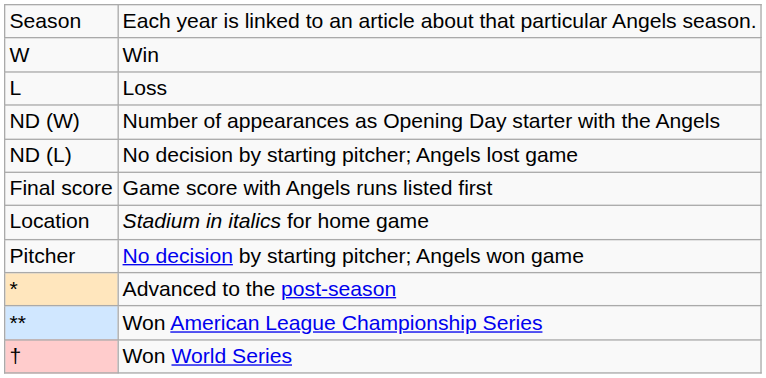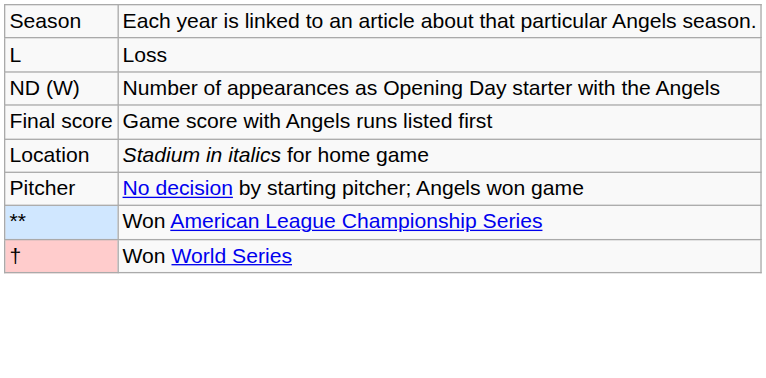 <table class="wikitable" style="font-size:100%;">
 <tr>
 <td>Season</td>
 <td>Each year is linked to an article about that particular Angels season.</td>
-</tr>
-<tr>
-<td>W</td>
-<td>Win</td>
 </tr>
 <tr>
 <td>L</td>
 <td>Loss</td>
 </tr>
 <tr>
 <td>ND (W)</td>
 <td>Number of appearances as Opening Day starter with the Angels</td>
-</tr>
-<tr>
-<td>ND (L)</td>
-<td>No decision by starting pitcher; Angels lost game</td>
 </tr>
 <tr>
 <td>Final score</td>
 <td>Game score with Angels runs listed first</td>
 </tr>
 <tr>
 <td>Location</td>
 <td><em>Stadium in italics</em> for home game</td>
 </tr>
 <tr>
 <td>Pitcher </td>
 <td><a href='#'>No decision</a> by starting pitcher; Angels won game</td>
 </tr>
 <tr>
-<td style="background-color: #FFE6BD">*</td>
-<td>Advanced to the <a href='#'>post-season</a></td>
-</tr>
-<tr>
 <td style="background-color: #D0E7FF">**</td>
 <td>Won <a href='#'>American League Championship Series</a></td>
 </tr>
 <tr>
 <td style="background-color: #FFCCCC">†</td>
 <td>Won <a href='#'>World Series</a></td>
 </tr>
 </table>
